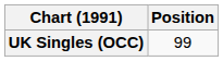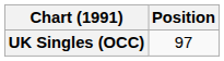 <table class="wikitable plainrowheaders" style="text-align:center">
 <tr>
 <th scope="col">Chart (1991)</th>
 <th scope="col">Position</th>
 </tr>
 <tr>
 <th scope="row">UK Singles (OCC)</th>
-<td>99</td>
+<td>97</td>
 </tr>
 </table>
